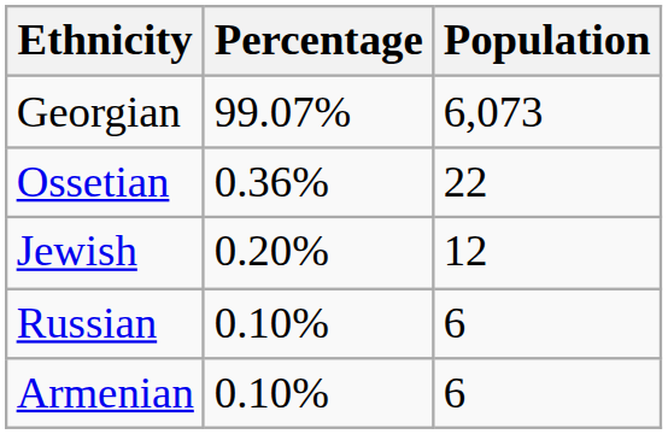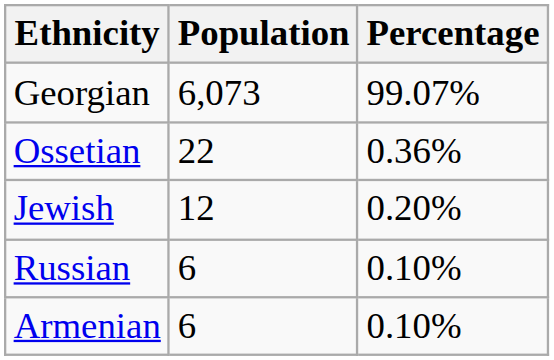 <table class="wikitable">
 <tr>
 <th>Ethnicity</th>
+<th>Population</th>
 <th>Percentage</th>
-<th>Population</th>
 </tr>
 <tr>
 <td>Georgian</td>
+<td>6,073</td>
 <td>99.07%</td>
-<td>6,073</td>
 </tr>
 <tr>
 <td><a href='#'>Ossetian</a></td>
+<td>22</td>
 <td>0.36%</td>
-<td>22</td>
 </tr>
 <tr>
 <td><a href='#'>Jewish</a></td>
+<td>12</td>
 <td>0.20%</td>
-<td>12</td>
 </tr>
 <tr>
 <td><a href='#'>Russian</a></td>
+<td>6</td>
 <td>0.10%</td>
-<td>6</td>
 </tr>
 <tr>
 <td><a href='#'>Armenian</a></td>
+<td>6</td>
 <td>0.10%</td>
-<td>6</td>
 </tr>
 </table>
